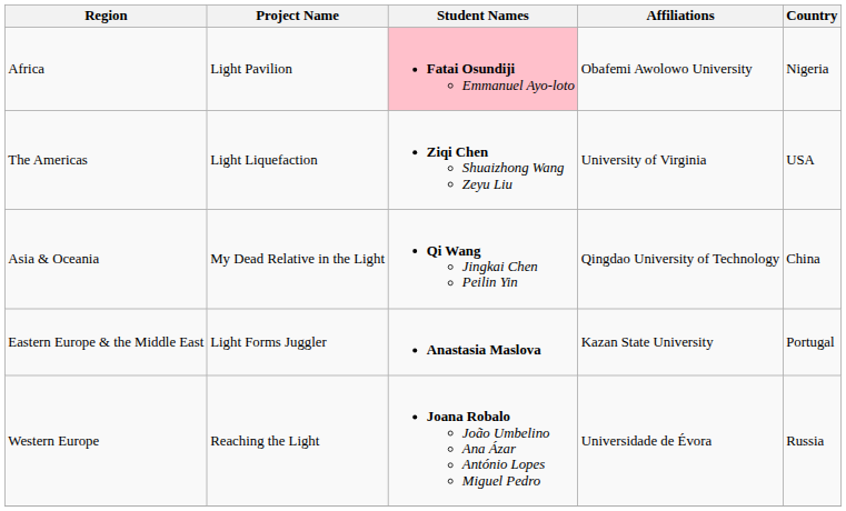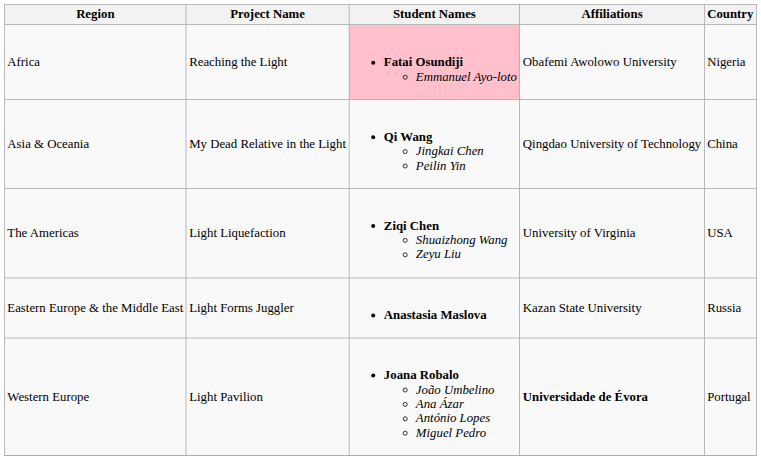 <table class="wikitable">
 <tr>
 <th>Region</th>
 <th>Project Name</th>
 <th>Student Names</th>
 <th>Affiliations</th>
 <th>Country</th>
 </tr>
 <tr>
 <td>Africa</td>
-<td>Light Pavilion</td>
+<td>Reaching the Light</td>
 <td style="background: pink;"><br><ul><li><strong>Fatai Osundiji</strong><ul><li><em>Emmanuel Ayo-loto</em></li></ul></li></ul></td>
 <td>Obafemi Awolowo University</td>
 <td>Nigeria</td>
+</tr>
+<tr>
+<td>Asia & Oceania</td>
+<td>My Dead Relative in the Light</td>
+<td><br><ul><li><strong>Qi Wang</strong><ul><li><em>Jingkai Chen</em></li><li><em>Peilin Yin</em></li></ul></li></ul></td>
+<td>Qingdao University of Technology</td>
+<td>China</td>
 </tr>
 <tr>
 <td>The Americas</td>
 <td>Light Liquefaction</td>
 <td><br><ul><li><strong>Ziqi Chen</strong><ul><li><em>Shuaizhong Wang</em></li><li><em>Zeyu Liu</em></li></ul></li></ul></td>
 <td>University of Virginia</td>
 <td>USA</td>
 </tr>
 <tr>
-<td>Asia & Oceania</td>
-<td>My Dead Relative in the Light</td>
-<td><br><ul><li><strong>Qi Wang</strong><ul><li><em>Jingkai Chen</em></li><li><em>Peilin Yin</em></li></ul></li></ul></td>
-<td>Qingdao University of Technology</td>
-<td>China</td>
-</tr>
-<tr>
 <td>Eastern Europe & the Middle East</td>
 <td>Light Forms Juggler</td>
 <td><br><ul><li><strong>Anastasia Maslova</strong></li></ul></td>
 <td>Kazan State University</td>
-<td>Portugal</td>
+<td>Russia</td>
 </tr>
 <tr>
 <td>Western Europe</td>
-<td>Reaching the Light</td>
+<td>Light Pavilion</td>
 <td><br><ul><li><strong>Joana Robalo</strong><ul><li><em>João Umbelino</em></li><li><em>Ana Ázar</em></li><li><em>António Lopes</em></li><li><em>Miguel Pedro</em></li></ul></li></ul></td>
-<td>Universidade de Évora</td>
-<td>Russia</td>
+<td><strong>Universidade de Évora</strong></td>
+<td>Portugal</td>
 </tr>
 <tr>
 </tr>
 </table>
